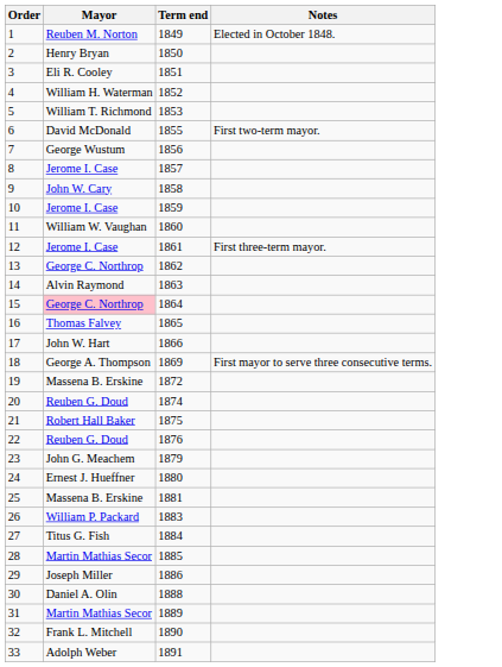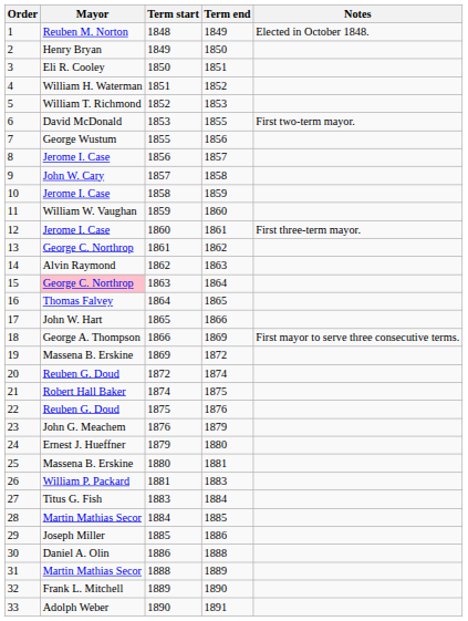 <table class="wikitable">
 <tr>
 <th>Order</th>
 <th>Mayor</th>
+<th>Term start</th>
 <th>Term end</th>
 <th>Notes</th>
 </tr>
 <tr>
 <td>1</td>
 <td><a href='#'>Reuben M. Norton</a></td>
+<td>1848</td>
 <td>1849</td>
 <td>Elected in October 1848.</td>
 </tr>
 <tr>
 <td>2</td>
 <td>Henry Bryan</td>
+<td>1849</td>
 <td>1850</td>
 <td></td>
 </tr>
 <tr>
 <td>3</td>
 <td>Eli R. Cooley</td>
+<td>1850</td>
 <td>1851</td>
 <td></td>
 </tr>
 <tr>
 <td>4</td>
 <td>William H. Waterman</td>
+<td>1851</td>
 <td>1852</td>
 <td></td>
 </tr>
 <tr>
 <td>5</td>
 <td>William T. Richmond</td>
+<td>1852</td>
 <td>1853</td>
 <td></td>
 </tr>
 <tr>
 <td>6</td>
 <td>David McDonald</td>
+<td>1853</td>
 <td>1855</td>
 <td>First two-term mayor.</td>
 </tr>
 <tr>
 <td>7</td>
 <td>George Wustum</td>
+<td>1855</td>
 <td>1856</td>
 <td></td>
 </tr>
 <tr>
 <td>8</td>
 <td><a href='#'>Jerome I. Case</a></td>
+<td>1856</td>
 <td>1857</td>
 <td></td>
 </tr>
 <tr>
 <td>9</td>
 <td><a href='#'>John W. Cary</a></td>
+<td>1857</td>
 <td>1858</td>
 <td></td>
 </tr>
 <tr>
 <td>10</td>
 <td><a href='#'>Jerome I. Case</a></td>
+<td>1858</td>
 <td>1859</td>
 <td></td>
 </tr>
 <tr>
 <td>11</td>
 <td>William W. Vaughan</td>
+<td>1859</td>
 <td>1860</td>
 <td></td>
 </tr>
 <tr>
 <td>12</td>
 <td><a href='#'>Jerome I. Case</a></td>
+<td>1860</td>
 <td>1861</td>
 <td>First three-term mayor.</td>
 </tr>
 <tr>
 <td>13</td>
 <td><a href='#'>George C. Northrop</a></td>
+<td>1861</td>
 <td>1862</td>
 <td></td>
 </tr>
 <tr>
 <td>14</td>
 <td>Alvin Raymond</td>
+<td>1862</td>
 <td>1863</td>
 <td></td>
 </tr>
 <tr>
 <td>15</td>
 <td style="background: pink;"><a href='#'>George C. Northrop</a></td>
+<td>1863</td>
 <td>1864</td>
 <td></td>
 </tr>
 <tr>
 <td>16</td>
 <td><a href='#'>Thomas Falvey</a></td>
+<td>1864</td>
 <td>1865</td>
 <td></td>
 </tr>
 <tr>
 <td>17</td>
 <td>John W. Hart</td>
+<td>1865</td>
 <td>1866</td>
 <td></td>
 </tr>
 <tr>
 <td>18</td>
 <td>George A. Thompson</td>
+<td>1866</td>
 <td>1869</td>
 <td>First mayor to serve three consecutive terms.</td>
 </tr>
 <tr>
 <td>19</td>
 <td>Massena B. Erskine</td>
+<td>1869</td>
 <td>1872</td>
 <td></td>
 </tr>
 <tr>
 <td>20</td>
 <td><a href='#'>Reuben G. Doud</a></td>
+<td>1872</td>
 <td>1874</td>
 <td></td>
 </tr>
 <tr>
 <td>21</td>
 <td><a href='#'>Robert Hall Baker</a></td>
+<td>1874</td>
 <td>1875</td>
 <td></td>
 </tr>
 <tr>
 <td>22</td>
 <td><a href='#'>Reuben G. Doud</a></td>
+<td>1875</td>
 <td>1876</td>
 <td></td>
 </tr>
 <tr>
 <td>23</td>
 <td>John G. Meachem</td>
+<td>1876</td>
 <td>1879</td>
 <td></td>
 </tr>
 <tr>
 <td>24</td>
 <td>Ernest J. Hueffner</td>
+<td>1879</td>
 <td>1880</td>
 <td></td>
 </tr>
 <tr>
 <td>25</td>
 <td>Massena B. Erskine</td>
+<td>1880</td>
 <td>1881</td>
 <td></td>
 </tr>
 <tr>
 <td>26</td>
 <td><a href='#'>William P. Packard</a></td>
+<td>1881</td>
 <td>1883</td>
 <td></td>
 </tr>
 <tr>
 <td>27</td>
 <td>Titus G. Fish</td>
+<td>1883</td>
 <td>1884</td>
 <td></td>
 </tr>
 <tr>
 <td>28</td>
 <td><a href='#'>Martin Mathias Secor</a></td>
+<td>1884</td>
 <td>1885</td>
 <td></td>
 </tr>
 <tr>
 <td>29</td>
 <td>Joseph Miller</td>
+<td>1885</td>
 <td>1886</td>
 <td></td>
 </tr>
 <tr>
 <td>30</td>
 <td>Daniel A. Olin</td>
+<td>1886</td>
 <td>1888</td>
 <td></td>
 </tr>
 <tr>
 <td>31</td>
 <td><a href='#'>Martin Mathias Secor</a></td>
+<td>1888</td>
 <td>1889</td>
 <td></td>
 </tr>
 <tr>
 <td>32</td>
 <td>Frank L. Mitchell</td>
+<td>1889</td>
 <td>1890</td>
 <td></td>
 </tr>
 <tr>
 <td>33</td>
 <td>Adolph Weber</td>
+<td>1890</td>
 <td>1891</td>
 <td></td>
 </tr>
 </table>
